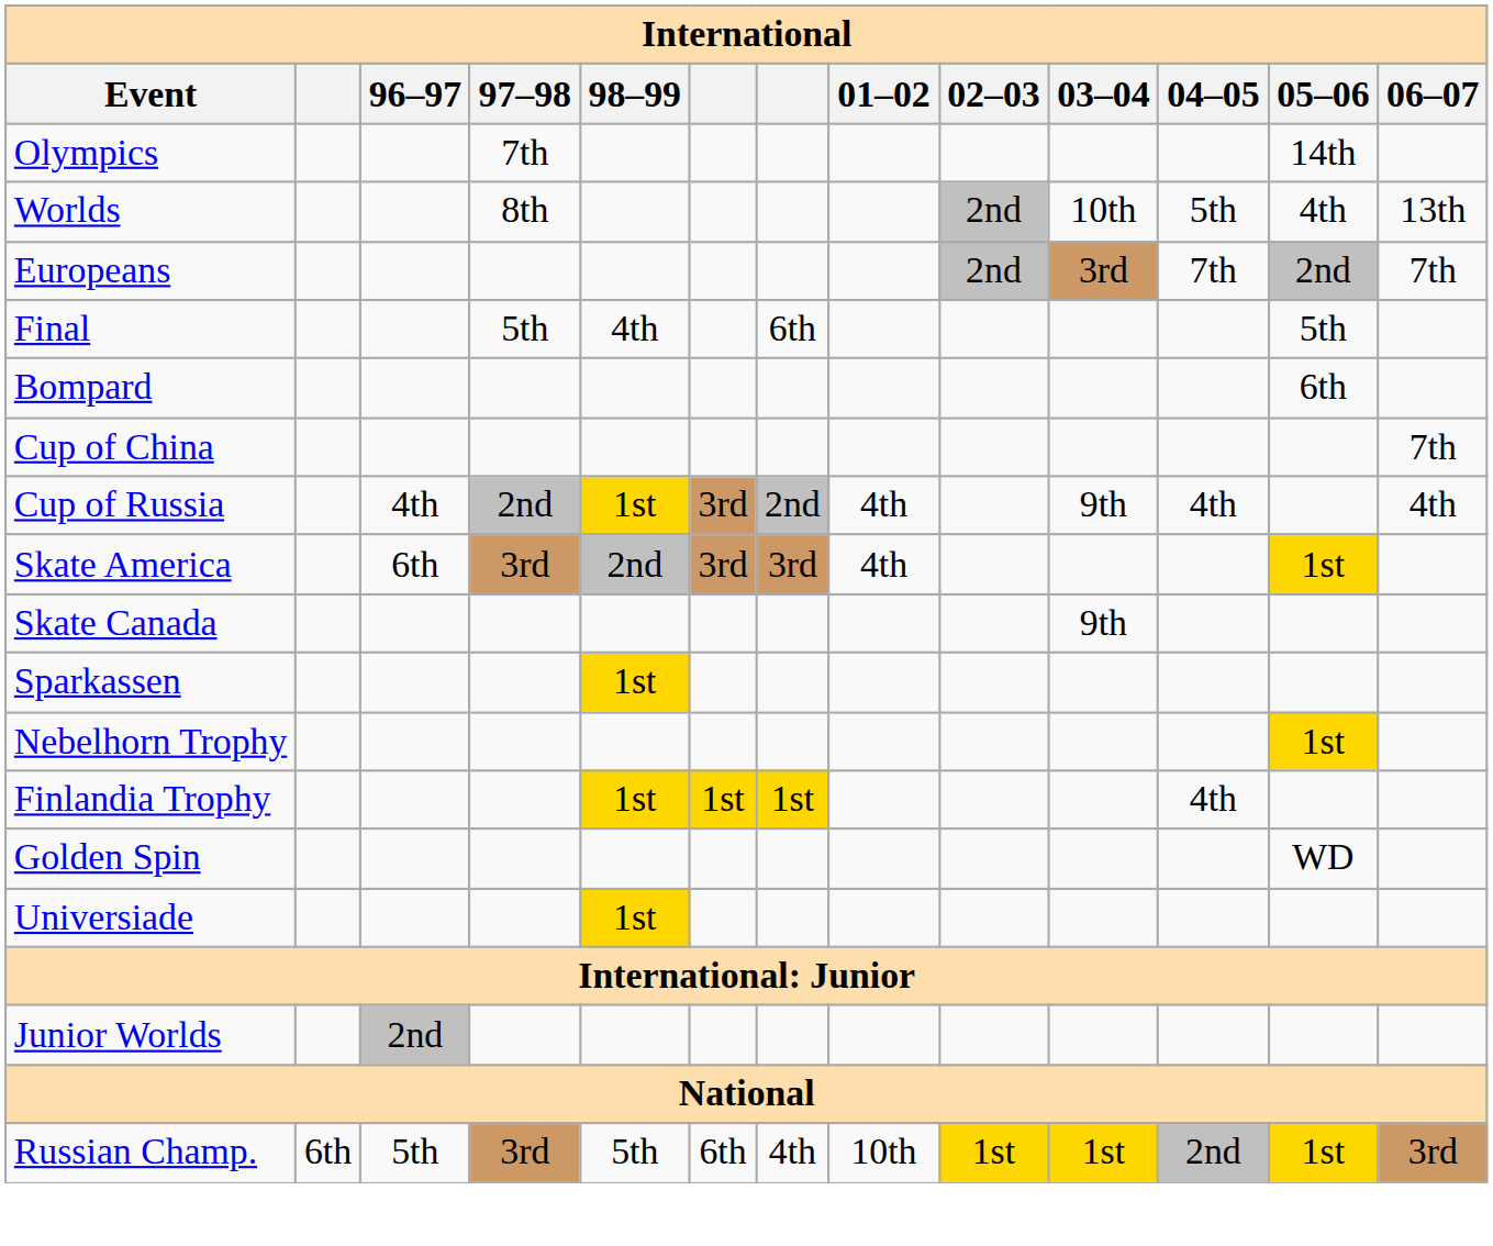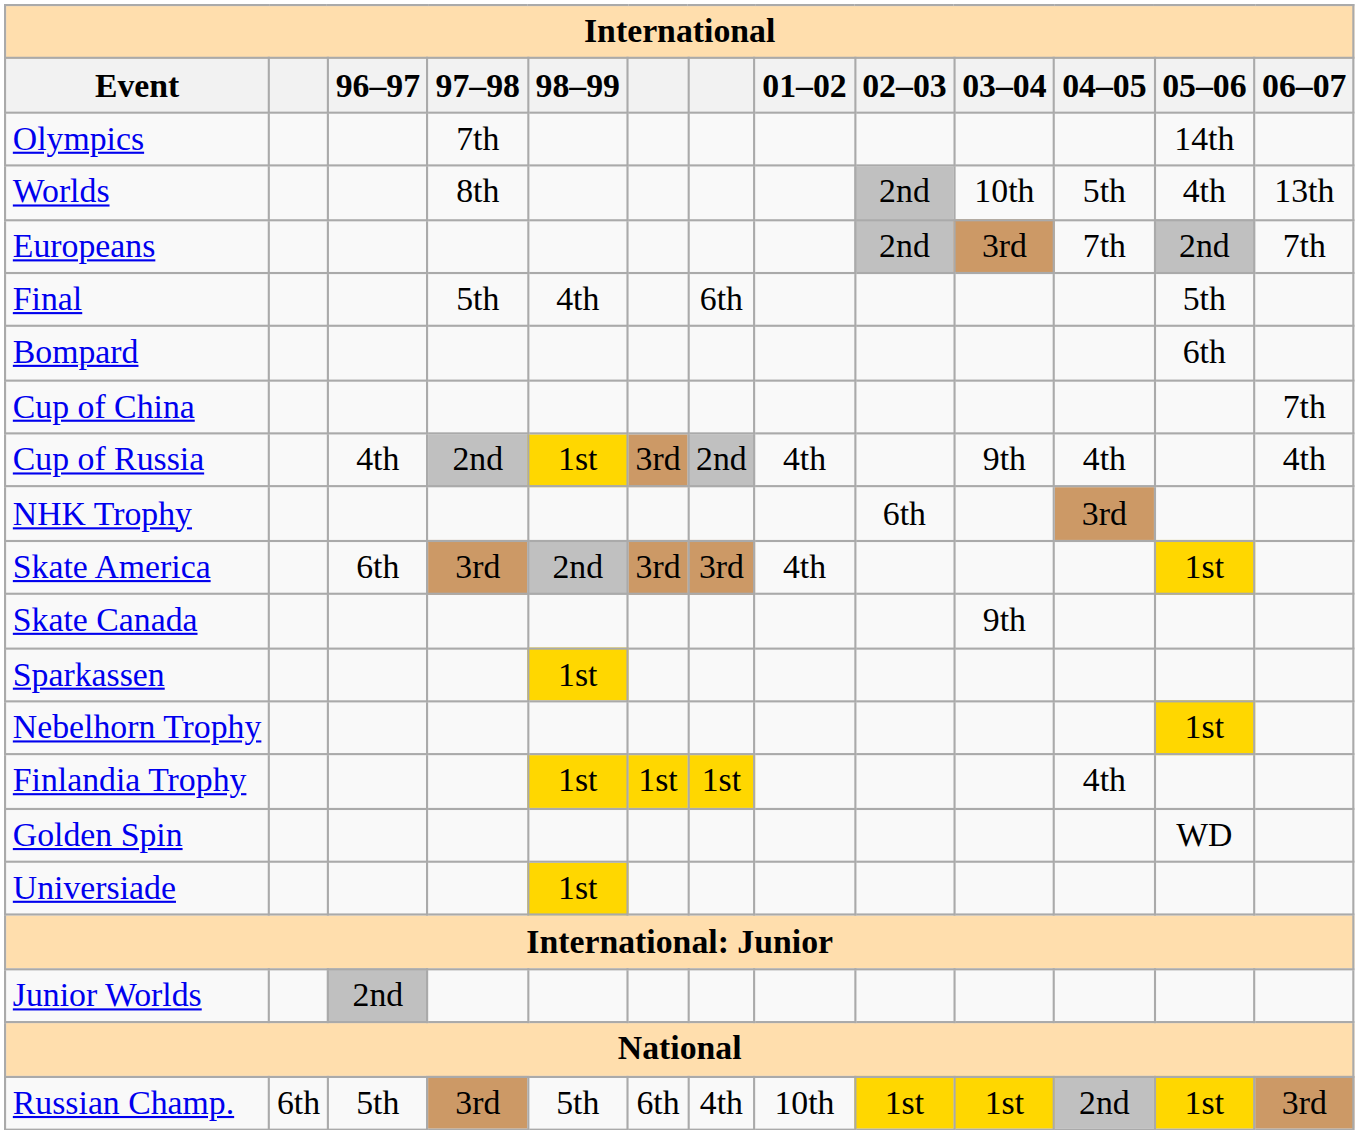 <table class="wikitable" style="text-align:center">
 <tr>
 <th style="background-color: #ffdead; " colspan=13 align=center>International</th>
 </tr>
 <tr>
 <th>Event</th>
 <th></th>
 <th>96–97</th>
 <th>97–98</th>
 <th>98–99</th>
 <th></th>
 <th></th>
 <th>01–02</th>
 <th>02–03</th>
 <th>03–04</th>
 <th>04–05</th>
 <th>05–06</th>
 <th>06–07</th>
 </tr>
 <tr>
 <td align=left><a href='#'>Olympics</a></td>
 <td></td>
 <td></td>
 <td>7th</td>
 <td></td>
 <td></td>
 <td></td>
 <td></td>
 <td></td>
 <td></td>
 <td></td>
 <td>14th</td>
 <td></td>
 </tr>
 <tr>
 <td align=left><a href='#'>Worlds</a></td>
 <td></td>
 <td></td>
 <td>8th</td>
 <td></td>
 <td></td>
 <td></td>
 <td></td>
 <td bgcolor=silver>2nd</td>
 <td>10th</td>
 <td>5th</td>
 <td>4th</td>
 <td>13th</td>
 </tr>
 <tr>
 <td align=left><a href='#'>Europeans</a></td>
 <td></td>
 <td></td>
 <td></td>
 <td></td>
 <td></td>
 <td></td>
 <td></td>
 <td bgcolor=silver>2nd</td>
 <td bgcolor=cc9966>3rd</td>
 <td>7th</td>
 <td bgcolor=silver>2nd</td>
 <td>7th</td>
 </tr>
 <tr>
 <td align=left> <a href='#'>Final</a></td>
 <td></td>
 <td></td>
 <td>5th</td>
 <td>4th</td>
 <td></td>
 <td>6th</td>
 <td></td>
 <td></td>
 <td></td>
 <td></td>
 <td>5th</td>
 <td></td>
 </tr>
 <tr>
 <td align=left> <a href='#'>Bompard</a></td>
 <td></td>
 <td></td>
 <td></td>
 <td></td>
 <td></td>
 <td></td>
 <td></td>
 <td></td>
 <td></td>
 <td></td>
 <td>6th</td>
 <td></td>
 </tr>
 <tr>
 <td align=left> <a href='#'>Cup of China</a></td>
 <td></td>
 <td></td>
 <td></td>
 <td></td>
 <td></td>
 <td></td>
 <td></td>
 <td></td>
 <td></td>
 <td></td>
 <td></td>
 <td>7th</td>
 </tr>
 <tr>
 <td align=left> <a href='#'>Cup of Russia</a></td>
 <td></td>
 <td>4th</td>
 <td bgcolor=silver>2nd</td>
 <td bgcolor=gold>1st</td>
 <td bgcolor=cc9966>3rd</td>
 <td bgcolor=silver>2nd</td>
 <td>4th</td>
 <td></td>
 <td>9th</td>
 <td>4th</td>
 <td></td>
 <td>4th</td>
+</tr>
+<tr>
+<td align=left> <a href='#'>NHK Trophy</a></td>
+<td></td>
+<td></td>
+<td></td>
+<td></td>
+<td></td>
+<td></td>
+<td></td>
+<td>6th</td>
+<td></td>
+<td bgcolor=cc9966>3rd</td>
+<td></td>
+<td></td>
 </tr>
 <tr>
 <td align=left> <a href='#'>Skate America</a></td>
 <td></td>
 <td>6th</td>
 <td bgcolor=cc9966>3rd</td>
 <td bgcolor=silver>2nd</td>
 <td bgcolor=cc9966>3rd</td>
 <td bgcolor=cc9966>3rd</td>
 <td>4th</td>
 <td></td>
 <td></td>
 <td></td>
 <td bgcolor=gold>1st</td>
 <td></td>
 </tr>
 <tr>
 <td align=left> <a href='#'>Skate Canada</a></td>
 <td></td>
 <td></td>
 <td></td>
 <td></td>
 <td></td>
 <td></td>
 <td></td>
 <td></td>
 <td>9th</td>
 <td></td>
 <td></td>
 <td></td>
 </tr>
 <tr>
 <td align=left>  <a href='#'>Sparkassen</a></td>
 <td></td>
 <td></td>
 <td></td>
 <td bgcolor=gold>1st</td>
 <td></td>
 <td></td>
 <td></td>
 <td></td>
 <td></td>
 <td></td>
 <td></td>
 <td></td>
 </tr>
 <tr>
 <td align=left><a href='#'>Nebelhorn Trophy</a></td>
 <td></td>
 <td></td>
 <td></td>
 <td></td>
 <td></td>
 <td></td>
 <td></td>
 <td></td>
 <td></td>
 <td></td>
 <td bgcolor=gold>1st</td>
 <td></td>
 </tr>
 <tr>
 <td align=left><a href='#'>Finlandia Trophy</a></td>
 <td></td>
 <td></td>
 <td></td>
 <td bgcolor=gold>1st</td>
 <td bgcolor=gold>1st</td>
 <td bgcolor=gold>1st</td>
 <td></td>
 <td></td>
 <td></td>
 <td>4th</td>
 <td></td>
 <td></td>
 </tr>
 <tr>
 <td align=left><a href='#'>Golden Spin</a></td>
 <td></td>
 <td></td>
 <td></td>
 <td></td>
 <td></td>
 <td></td>
 <td></td>
 <td></td>
 <td></td>
 <td></td>
 <td>WD</td>
 <td></td>
 </tr>
 <tr>
 <td align=left><a href='#'>Universiade</a></td>
 <td></td>
 <td></td>
 <td></td>
 <td bgcolor=gold>1st</td>
 <td></td>
 <td></td>
 <td></td>
 <td></td>
 <td></td>
 <td></td>
 <td></td>
 <td></td>
 </tr>
 <tr>
 <th style="background-color: #ffdead; " colspan=13 align=center>International: Junior</th>
 </tr>
 <tr>
 <td align=left><a href='#'>Junior Worlds</a></td>
 <td></td>
 <td bgcolor=silver>2nd</td>
 <td></td>
 <td></td>
 <td></td>
 <td></td>
 <td></td>
 <td></td>
 <td></td>
 <td></td>
 <td></td>
 <td></td>
 </tr>
 <tr>
 <th style="background-color: #ffdead; " colspan=13 align=center>National</th>
 </tr>
 <tr>
 <td align=left><a href='#'>Russian Champ.</a></td>
 <td>6th</td>
 <td>5th</td>
 <td bgcolor=cc9966>3rd</td>
 <td>5th</td>
 <td>6th</td>
 <td>4th</td>
 <td>10th</td>
 <td bgcolor=gold>1st</td>
 <td bgcolor=gold>1st</td>
 <td bgcolor=silver>2nd</td>
 <td bgcolor=gold>1st</td>
 <td bgcolor=cc9966>3rd</td>
 </tr>
 </table>
